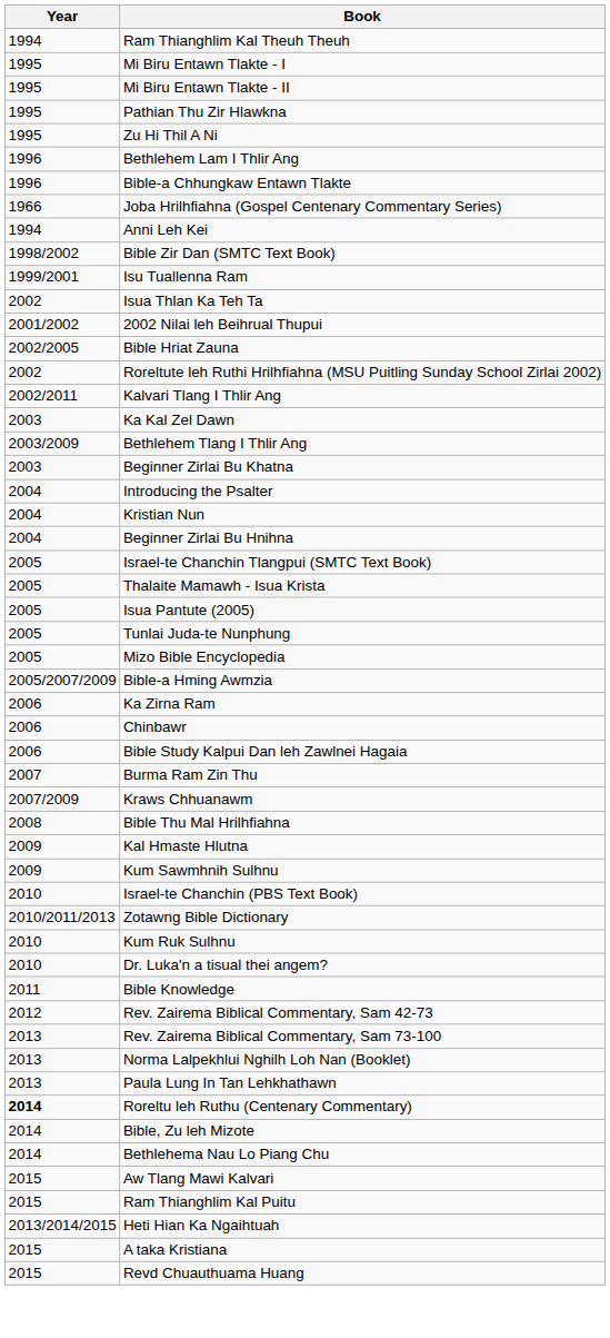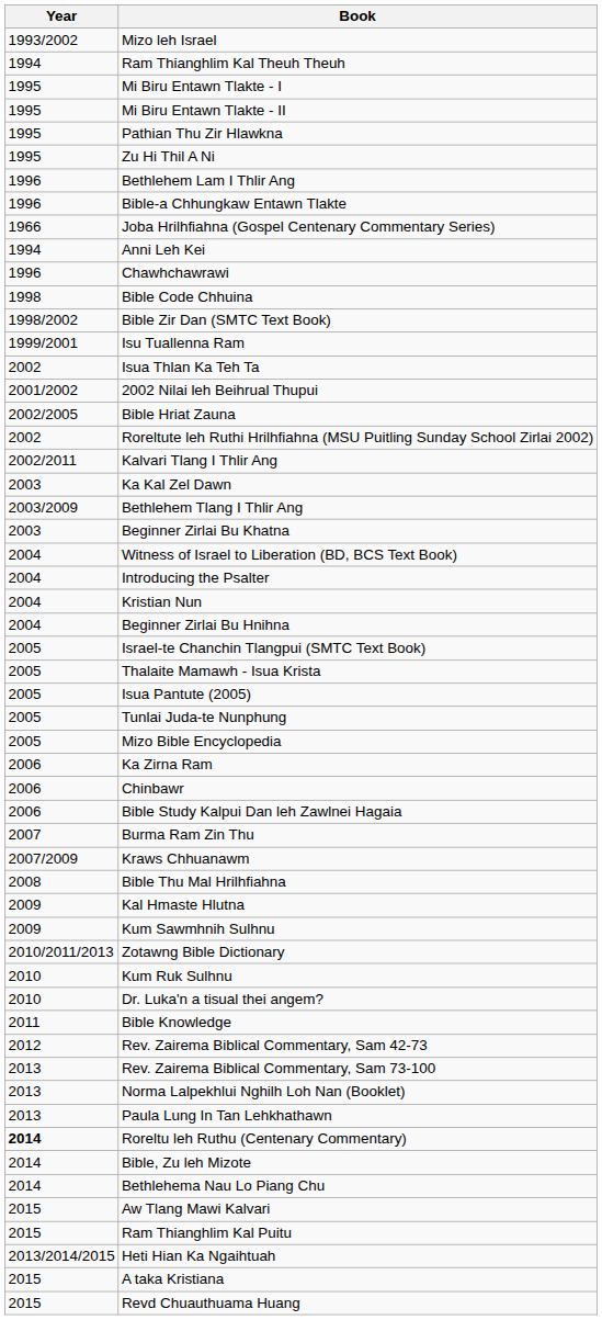 <table class="wikitable mw-collapsible mw-collapsed">
 <tr>
 <th>Year</th>
 <th>Book</th>
+</tr>
+<tr>
+<td>1993/2002</td>
+<td>Mizo leh Israel</td>
 </tr>
 <tr>
 <td>1994</td>
 <td>Ram Thianghlim Kal Theuh Theuh</td>
 </tr>
 <tr>
 <td>1995</td>
 <td>Mi Biru Entawn Tlakte - I</td>
 </tr>
 <tr>
 <td>1995</td>
 <td>Mi Biru Entawn Tlakte - II</td>
 </tr>
 <tr>
 <td>1995</td>
 <td>Pathian Thu Zir Hlawkna</td>
 </tr>
 <tr>
 <td>1995</td>
 <td>Zu Hi Thil A Ni</td>
 </tr>
 <tr>
 <td>1996</td>
 <td>Bethlehem Lam I Thlir Ang</td>
 </tr>
 <tr>
 <td>1996</td>
 <td>Bible-a Chhungkaw Entawn Tlakte</td>
 </tr>
 <tr>
 <td>1966</td>
 <td>Joba Hrilhfiahna (Gospel Centenary Commentary Series)</td>
 </tr>
 <tr>
 <td>1994</td>
 <td>Anni Leh Kei</td>
+</tr>
+<tr>
+<td>1996</td>
+<td>Chawhchawrawi</td>
+</tr>
+<tr>
+<td>1998</td>
+<td>Bible Code Chhuina</td>
 </tr>
 <tr>
 <td>1998/2002</td>
 <td>Bible Zir Dan (SMTC Text Book)</td>
 </tr>
 <tr>
 <td>1999/2001</td>
 <td>Isu Tuallenna Ram</td>
 </tr>
 <tr>
 <td>2002</td>
 <td>Isua Thlan Ka Teh Ta</td>
 </tr>
 <tr>
 <td>2001/2002</td>
 <td>2002 Nilai leh Beihrual Thupui</td>
 </tr>
 <tr>
 <td>2002/2005</td>
 <td>Bible Hriat Zauna</td>
 </tr>
 <tr>
 <td>2002</td>
 <td>Roreltute leh Ruthi Hrilhfiahna (MSU Puitling Sunday School Zirlai 2002)</td>
 </tr>
 <tr>
 <td>2002/2011</td>
 <td>Kalvari Tlang I Thlir Ang</td>
 </tr>
 <tr>
 <td>2003</td>
 <td>Ka Kal Zel Dawn</td>
 </tr>
 <tr>
 <td>2003/2009</td>
 <td>Bethlehem Tlang I Thlir Ang</td>
 </tr>
 <tr>
 <td>2003</td>
 <td>Beginner Zirlai Bu Khatna</td>
 </tr>
 <tr>
 <td>2004</td>
+<td>Witness of Israel to Liberation (BD, BCS Text Book)</td>
+</tr>
+<tr>
+<td>2004</td>
 <td>Introducing the Psalter</td>
 </tr>
 <tr>
 <td>2004</td>
 <td>Kristian Nun</td>
 </tr>
 <tr>
 <td>2004</td>
 <td>Beginner Zirlai Bu Hnihna</td>
 </tr>
 <tr>
 <td>2005</td>
 <td>Israel-te Chanchin Tlangpui (SMTC Text Book)</td>
 </tr>
 <tr>
 <td>2005</td>
 <td>Thalaite Mamawh - Isua Krista</td>
 </tr>
 <tr>
 <td>2005</td>
 <td>Isua Pantute (2005)</td>
 </tr>
 <tr>
 <td>2005</td>
 <td>Tunlai Juda-te Nunphung</td>
 </tr>
 <tr>
 <td>2005</td>
 <td>Mizo Bible Encyclopedia</td>
-</tr>
-<tr>
-<td>2005/2007/2009</td>
-<td>Bible-a Hming Awmzia</td>
 </tr>
 <tr>
 <td>2006</td>
 <td>Ka Zirna Ram</td>
 </tr>
 <tr>
 <td>2006</td>
 <td>Chinbawr</td>
 </tr>
 <tr>
 <td>2006</td>
 <td>Bible Study Kalpui Dan leh Zawlnei Hagaia</td>
 </tr>
 <tr>
 <td>2007</td>
 <td>Burma Ram Zin Thu</td>
 </tr>
 <tr>
 <td>2007/2009</td>
 <td>Kraws Chhuanawm</td>
 </tr>
 <tr>
 <td>2008</td>
 <td>Bible Thu Mal Hrilhfiahna</td>
 </tr>
 <tr>
 <td>2009</td>
 <td>Kal Hmaste Hlutna</td>
 </tr>
 <tr>
 <td>2009</td>
 <td>Kum Sawmhnih Sulhnu</td>
-</tr>
-<tr>
-<td>2010</td>
-<td>Israel-te Chanchin (PBS Text Book)</td>
 </tr>
 <tr>
 <td>2010/2011/2013</td>
 <td>Zotawng Bible Dictionary</td>
 </tr>
 <tr>
 <td>2010</td>
 <td>Kum Ruk Sulhnu</td>
 </tr>
 <tr>
 <td>2010</td>
 <td>Dr. Luka'n a tisual thei angem?</td>
 </tr>
 <tr>
 <td>2011</td>
 <td>Bible Knowledge</td>
 </tr>
 <tr>
 <td>2012</td>
 <td>Rev. Zairema Biblical Commentary, Sam 42-73</td>
 </tr>
 <tr>
 <td>2013</td>
 <td>Rev. Zairema Biblical Commentary, Sam 73-100</td>
 </tr>
 <tr>
 <td>2013</td>
 <td>Norma Lalpekhlui Nghilh Loh Nan (Booklet)</td>
 </tr>
 <tr>
 <td>2013</td>
 <td>Paula Lung In Tan Lehkhathawn</td>
 </tr>
 <tr>
 <td><strong>2014</strong></td>
 <td>Roreltu leh Ruthu (Centenary Commentary)</td>
 </tr>
 <tr>
 <td>2014</td>
 <td>Bible, Zu leh Mizote</td>
 </tr>
 <tr>
 <td>2014</td>
 <td>Bethlehema Nau Lo Piang Chu</td>
 </tr>
 <tr>
 <td>2015</td>
 <td>Aw Tlang Mawi Kalvari</td>
 </tr>
 <tr>
 <td>2015</td>
 <td>Ram Thianghlim Kal Puitu</td>
 </tr>
 <tr>
 <td>2013/2014/2015</td>
 <td>Heti Hian Ka Ngaihtuah</td>
 </tr>
 <tr>
 <td>2015</td>
 <td>A taka Kristiana</td>
 </tr>
 <tr>
 <td>2015</td>
 <td>Revd Chuauthuama Huang</td>
 </tr>
 </table>
